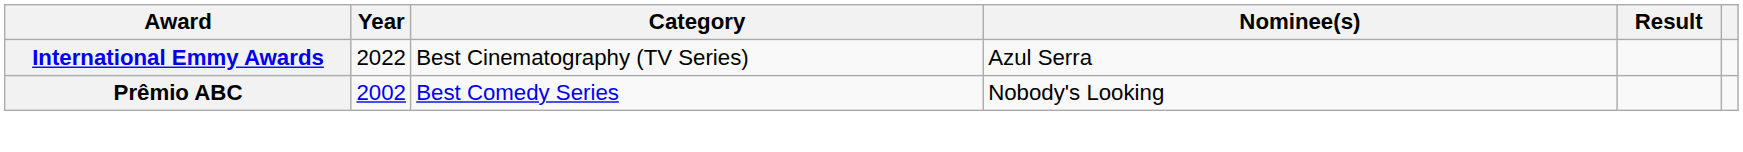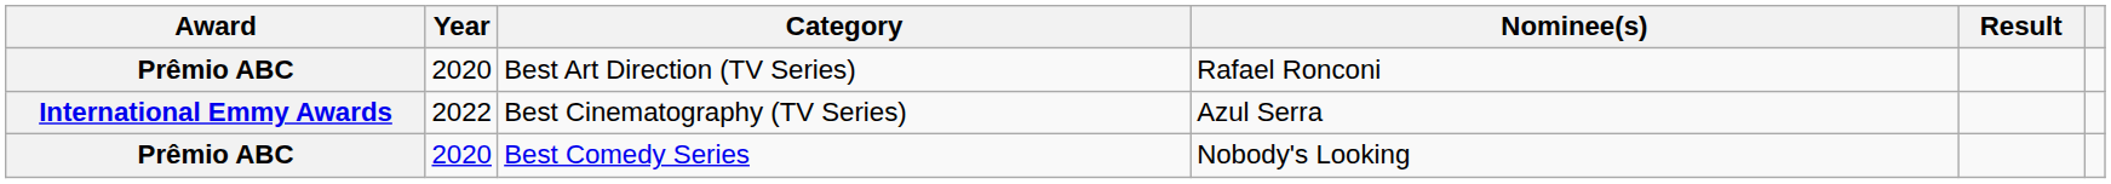 <table class="wikitable sortable plainrowheaders" summary="2 wins and 1 nomination">
 <tr>
 <th scope="col" style="width:20%;">Award</th>
 <th scope="col" style="width:3%;">Year</th>
 <th scope="col" style="width:33%;">Category</th>
 <th>Nominee(s)</th>
 <th scope="col" style="width:6%;">Result</th>
 <th scope="col" class="unsortable" style="width:1%;"></th>
+</tr>
+<tr>
+<th scope="row">Prêmio ABC</th>
+<td style="text-align: center;">2020</td>
+<td>Best Art Direction (TV Series)</td>
+<td>Rafael Ronconi</td>
+<td></td>
+<td style="text-align: center;"></td>
 </tr>
 <tr>
 <th scope="row"><a href='#'>International Emmy Awards</a></th>
 <td style="text-align: center;">2022</td>
 <td>Best Cinematography (TV Series)</td>
 <td>Azul Serra</td>
 <td></td>
 <td style="text-align: center;"></td>
 </tr>
 <tr>
 <th scope="row">Prêmio ABC</th>
-<td style="text-align: center;"><a href='#'>2002</a></td>
+<td style="text-align: center;"><a href='#'>2020</a></td>
 <td><a href='#'>Best Comedy Series</a></td>
 <td>Nobody's Looking</td>
 <td></td>
 <td style="text-align: center;"></td>
 </tr>
 </table>
